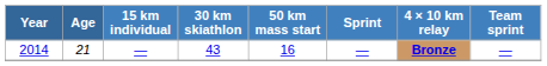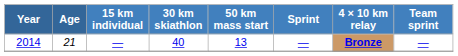 <table class="wikitable" style="font-size:95%; text-align:center; border:grey solid 1px; border-collapse:collapse; background:#ffffff;">
 <tr>
 <th style="background-color:#369; color:white; width:60px;"> Year </th>
 <th style="background-color:#369; color:white; width:40px;"> Age </th>
 <th style="background-color:#4180be; color:white; width:75px;"> 15 km <br> individual </th>
 <th style="background-color:#4180be; color:white; width:75px;"> 30 km <br> skiathlon </th>
 <th style="background-color:#4180be; color:white; width:75px;"> 50 km <br> mass start </th>
 <th style="background-color:#4180be; color:white; width:75px;"> Sprint </th>
 <th style="background-color:#4180be; color:white; width:75px;"> 4 × 10 km <br> relay </th>
 <th style="background-color:#4180be; color:white; width:75px;"> Team <br> sprint </th>
 </tr>
 <tr>
 <td><a href='#'>2014</a></td>
 <td><em>21</em></td>
 <td><a href='#'>—</a></td>
-<td><a href='#'>43</a></td>
-<td><a href='#'>16</a></td>
+<td><a href='#'>40</a></td>
+<td><a href='#'>13</a></td>
 <td><a href='#'>—</a></td>
 <td bgcolor=cc9966><a href='#'><strong>Bronze</strong></a></td>
 <td><a href='#'>—</a></td>
 </tr>
 <tr>
 </tr>
 </table>
